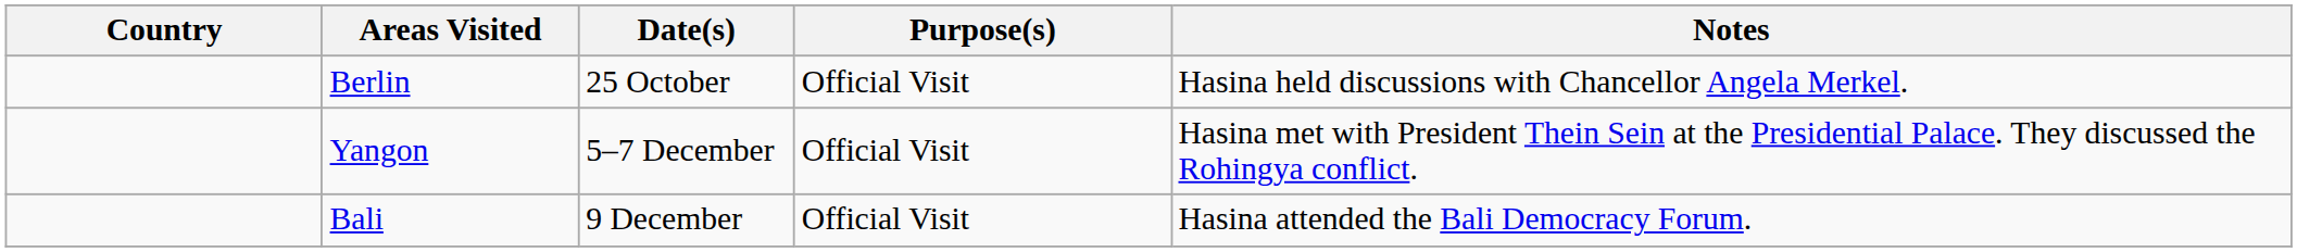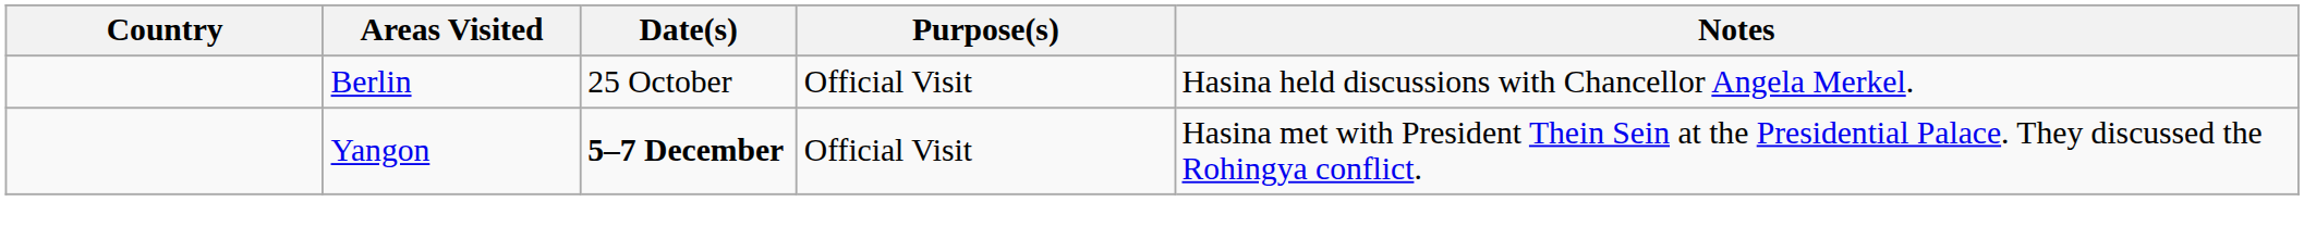 <table class="wikitable outercollapse sortable" style="margin: 1em auto 1em auto">
 <tr>
 <th width=150>Country</th>
 <th width=120>Areas Visited</th>
 <th width=100>Date(s)</th>
 <th width=180>Purpose(s)</th>
 <th width=550>Notes</th>
 </tr>
 <tr>
 <td></td>
 <td><a href='#'>Berlin</a></td>
 <td>25 October</td>
 <td>Official Visit</td>
 <td>Hasina held discussions with Chancellor <a href='#'>Angela Merkel</a>.</td>
 </tr>
 <tr>
 <td></td>
 <td><a href='#'>Yangon</a></td>
-<td>5–7 December</td>
+<td><strong>5–7 December</strong></td>
 <td>Official Visit</td>
 <td>Hasina met with President <a href='#'>Thein Sein</a> at the <a href='#'>Presidential Palace</a>. They discussed the <a href='#'>Rohingya conflict</a>.</td>
 </tr>
-<tr>
-<td></td>
-<td><a href='#'>Bali</a></td>
-<td>9 December</td>
-<td>Official Visit</td>
-<td>Hasina attended the <a href='#'>Bali Democracy Forum</a>.</td>
-</tr>
 </table>
